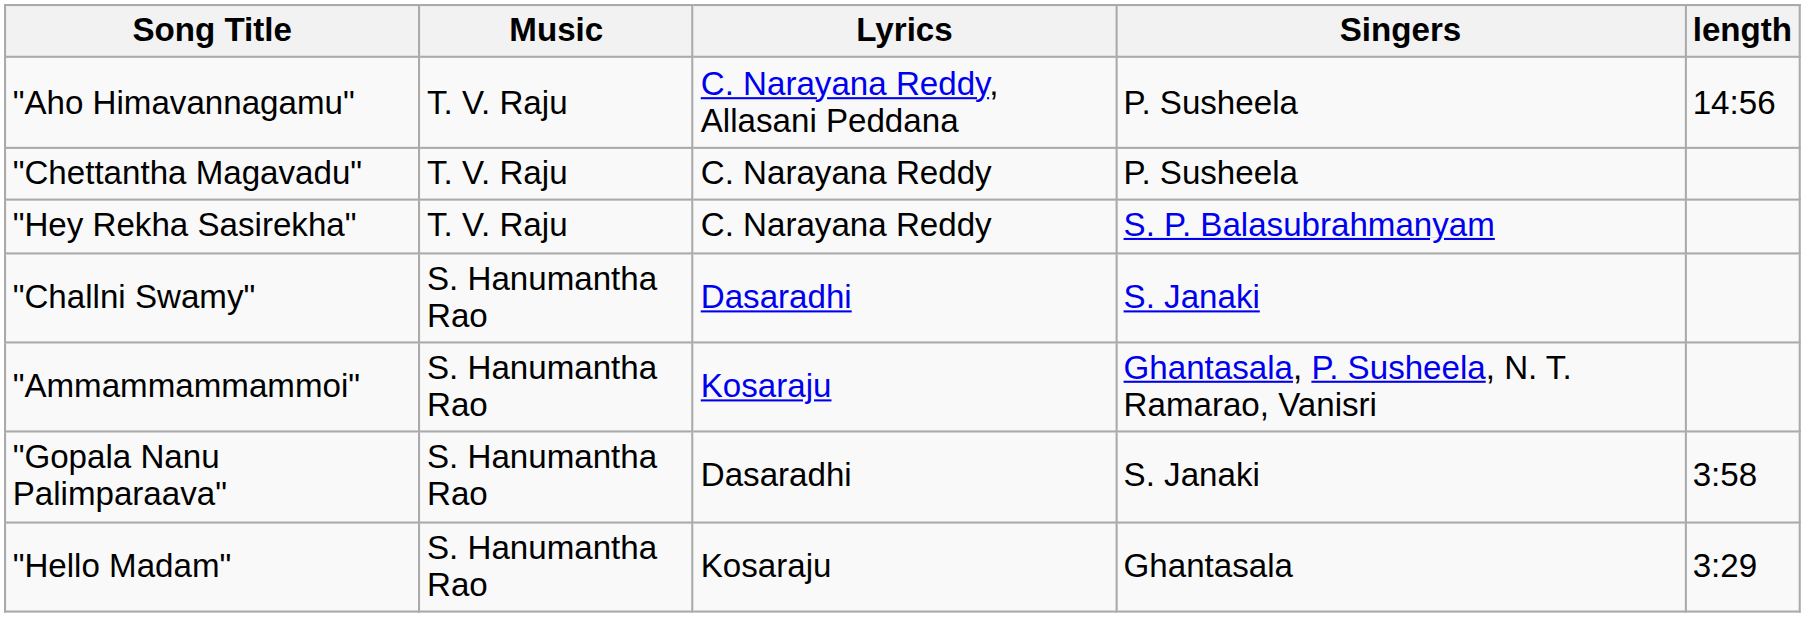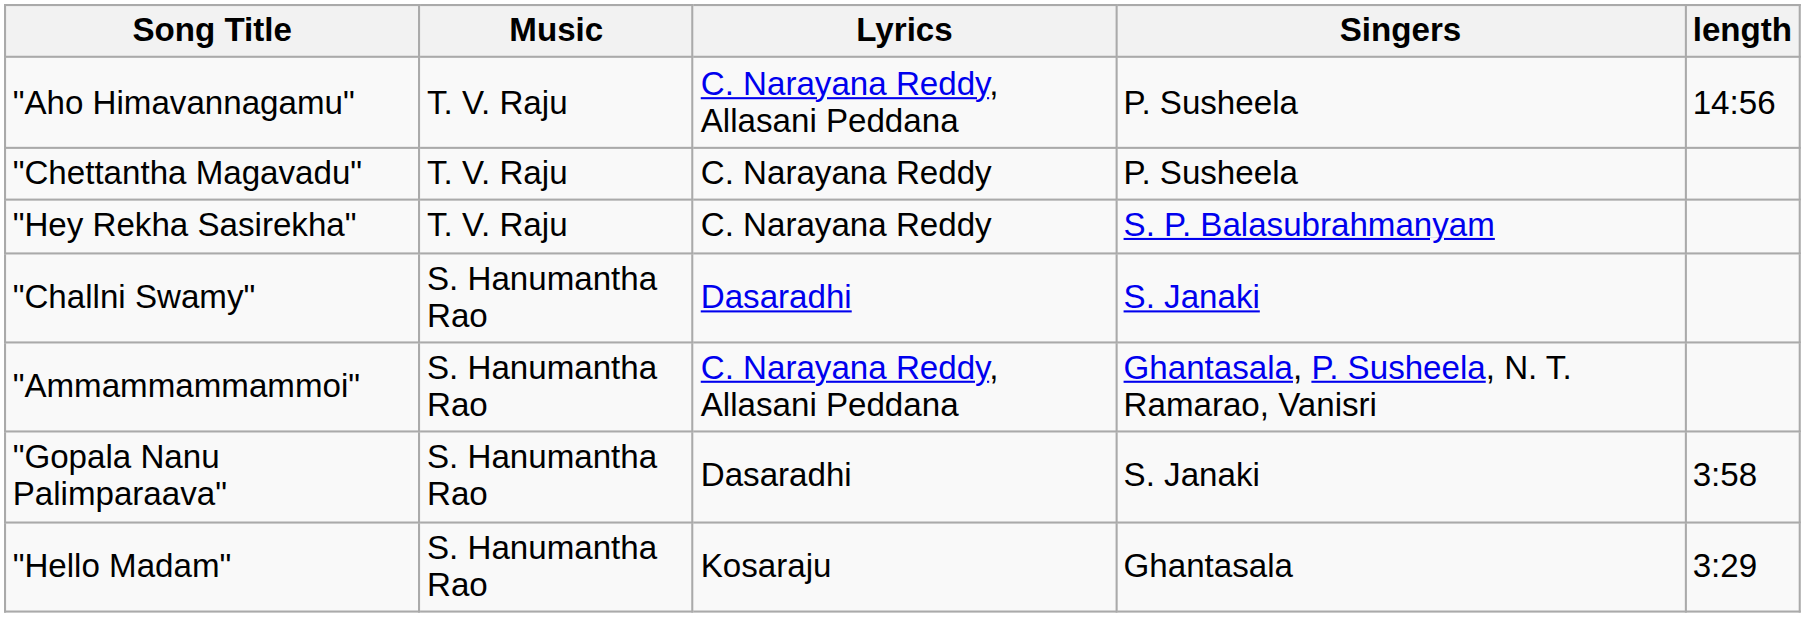 <table class="wikitable">
 <tr>
 <th>Song Title</th>
 <th>Music</th>
 <th>Lyrics</th>
 <th>Singers</th>
 <th>length</th>
 </tr>
 <tr>
 <td>"Aho Himavannagamu"</td>
 <td>T. V. Raju</td>
 <td><a href='#'>C. Narayana Reddy</a>, Allasani Peddana</td>
 <td>P. Susheela</td>
 <td>14:56</td>
 </tr>
 <tr>
 <td>"Chettantha Magavadu"</td>
 <td>T. V. Raju</td>
 <td>C. Narayana Reddy</td>
 <td>P. Susheela</td>
 <td></td>
 </tr>
 <tr>
 <td>"Hey Rekha Sasirekha"</td>
 <td>T. V. Raju</td>
 <td>C. Narayana Reddy</td>
 <td><a href='#'>S. P. Balasubrahmanyam</a></td>
 <td></td>
 </tr>
 <tr>
 <td>"Challni Swamy"</td>
 <td>S. Hanumantha Rao</td>
 <td><a href='#'>Dasaradhi</a></td>
 <td><a href='#'>S. Janaki</a></td>
 <td></td>
 </tr>
 <tr>
 <td>"Ammammammammoi"</td>
 <td>S. Hanumantha Rao</td>
-<td><a href='#'>Kosaraju</a></td>
+<td><a href='#'>C. Narayana Reddy</a>, Allasani Peddana</td>
 <td><a href='#'>Ghantasala</a>, <a href='#'>P. Susheela</a>, N. T. Ramarao, Vanisri</td>
 <td></td>
 </tr>
 <tr>
 <td>"Gopala Nanu Palimparaava"</td>
 <td>S. Hanumantha Rao</td>
 <td>Dasaradhi</td>
 <td>S. Janaki</td>
 <td>3:58</td>
 </tr>
 <tr>
 <td>"Hello Madam"</td>
 <td>S. Hanumantha Rao</td>
 <td>Kosaraju</td>
 <td>Ghantasala</td>
 <td>3:29</td>
 </tr>
 </table>
